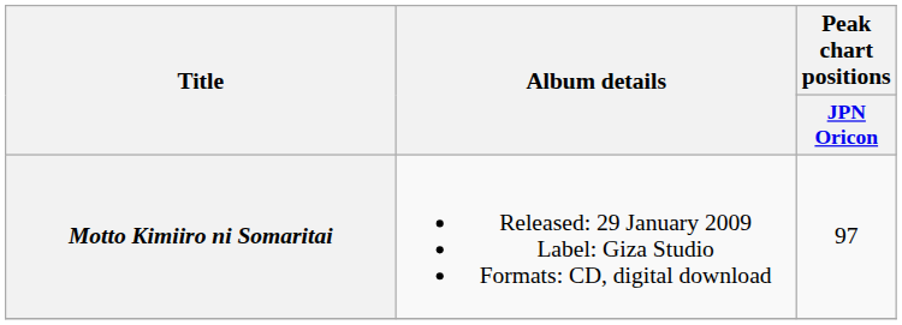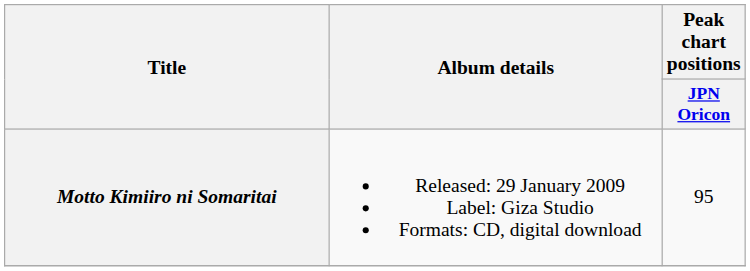 <table class="wikitable plainrowheaders" style="text-align:center;">
 <tr>
 <th scope="col" rowspan="2" style="width:19em;">Title</th>
 <th scope="col" rowspan="2" style="width:19em;">Album details</th>
 <th scope="col" colspan="1">Peak<br>chart<br>positions</th>
 </tr>
 <tr>
 <th scope="col" style="width:2.9em;font-size:90%;"><a href='#'>JPN<br>Oricon</a><br></th>
 </tr>
 <tr>
 <th scope="row"><em>Motto Kimiiro ni Somaritai</em><br></th>
 <td><br><ul><li>Released: 29 January 2009</li><li>Label: Giza Studio</li><li>Formats: CD, digital download</li></ul></td>
-<td>97</td>
+<td>95</td>
 </tr>
 <tr>
 </tr>
 </table>
